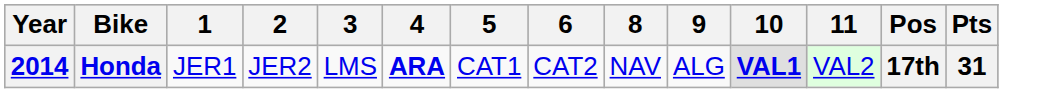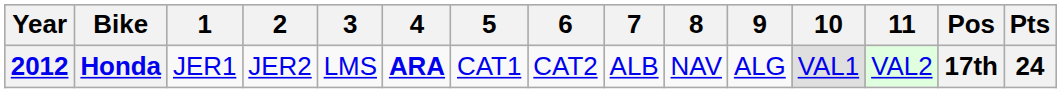 <table class="wikitable" style="text-align:center">
 <tr>
 <th>Year</th>
 <th>Bike</th>
 <th>1</th>
 <th>2</th>
 <th>3</th>
 <th>4</th>
 <th>5</th>
 <th>6</th>
+<th>7</th>
 <th>8</th>
 <th>9</th>
 <th>10</th>
 <th>11</th>
 <th>Pos</th>
 <th>Pts</th>
 </tr>
 <tr>
-<th><a href='#'>2014</a></th>
+<th><a href='#'>2012</a></th>
 <th><a href='#'>Honda</a></th>
 <td style="background:#;"><a href='#'>JER1</a><br></td>
 <td style="background:#;"><a href='#'>JER2</a><br></td>
 <td style="background:#;"><a href='#'>LMS</a><br></td>
 <td style="background:#;"><strong><a href='#'>ARA</a><br></strong></td>
 <td style="background:#;"><a href='#'>CAT1</a><br></td>
 <td style="background:#;"><a href='#'>CAT2</a><br></td>
+<td style="background:#;"><a href='#'>ALB</a><br></td>
 <td style="background:#;"><a href='#'>NAV</a><br></td>
 <td style="background:#;"><a href='#'>ALG</a><br></td>
-<td style="background:#dfdfdf;"><strong><a href='#'>VAL1</a><br></strong></td>
+<td style="background:#dfdfdf;"><a href='#'>VAL1</a><br></td>
 <td style="background:#dfffdf;"><a href='#'>VAL2</a><br></td>
 <th style="background:#;">17th</th>
-<th style="background:#;">31</th>
+<th style="background:#;">24</th>
 </tr>
 </table>
